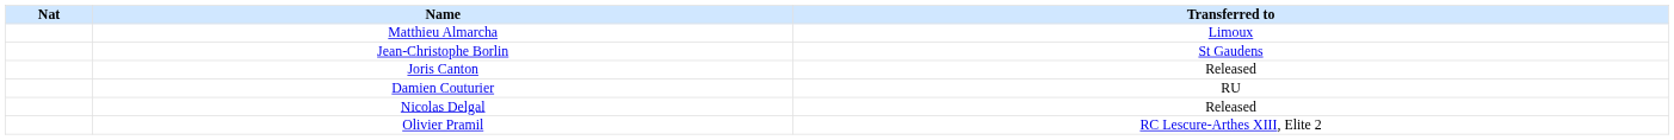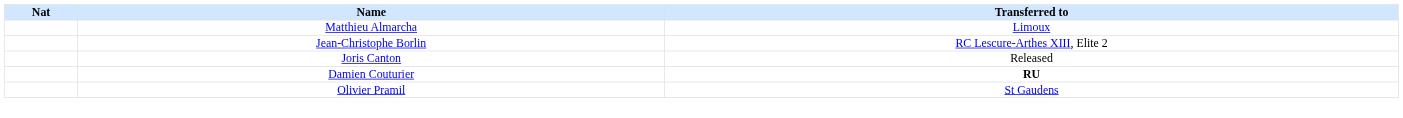 <table border="1" width="95%" bordercolor="#FFFFFF" style="border-collapse: collapse; border-color: #E0E0E0;">
 <tr bgcolor=D0E7FF>
 <th width=5%>Nat</th>
 <th width=40%>Name</th>
 <th width=50%>Transferred to</th>
 </tr>
 <tr>
 <td align=center></td>
 <td align=center><a href='#'>Matthieu Almarcha</a></td>
 <td align=center><a href='#'>Limoux</a></td>
 </tr>
 <tr>
 <td align=center></td>
 <td align=center><a href='#'>Jean-Christophe Borlin</a></td>
-<td align=center><a href='#'>St Gaudens</a></td>
+<td align=center><a href='#'>RC Lescure-Arthes XIII</a>, Elite 2</td>
 </tr>
 <tr>
 <td align=center></td>
 <td align=center><a href='#'>Joris Canton</a></td>
 <td align=center>Released</td>
 </tr>
 <tr>
 <td align=center></td>
 <td align=center><a href='#'>Damien Couturier</a></td>
-<td align=center>RU</td>
-</tr>
-<tr>
-<td align=center></td>
-<td align=center><a href='#'>Nicolas Delgal</a></td>
-<td align=center>Released</td>
+<td align=center><strong>RU</strong></td>
 </tr>
 <tr>
 <td align=center></td>
 <td align=center><a href='#'>Olivier Pramil</a></td>
-<td align=center><a href='#'>RC Lescure-Arthes XIII</a>, Elite 2</td>
+<td align=center><a href='#'>St Gaudens</a></td>
 </tr>
 </table>
